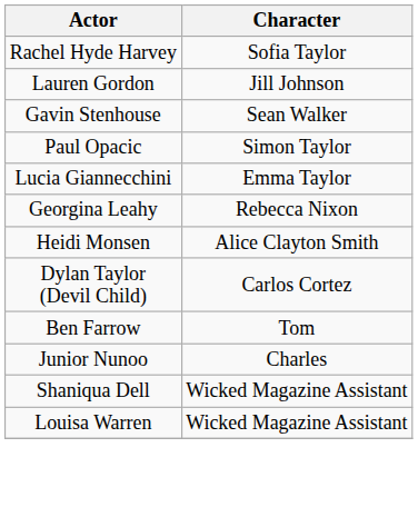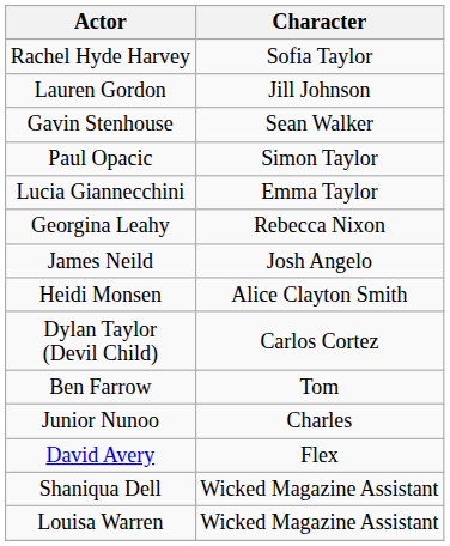 <table class="wikitable" style="text-align:center;">
 <tr>
 <th>Actor</th>
 <th>Character</th>
 </tr>
 <tr>
 <td>Rachel Hyde Harvey</td>
 <td>Sofia Taylor</td>
 </tr>
 <tr>
 <td>Lauren Gordon</td>
 <td>Jill Johnson</td>
 </tr>
 <tr>
 <td>Gavin Stenhouse</td>
 <td>Sean Walker</td>
 </tr>
 <tr>
 <td>Paul Opacic</td>
 <td>Simon Taylor</td>
 </tr>
 <tr>
 <td>Lucia Giannecchini</td>
 <td>Emma Taylor</td>
 </tr>
 <tr>
 <td>Georgina Leahy</td>
 <td>Rebecca Nixon</td>
 </tr>
 <tr>
+<td>James Neild</td>
+<td>Josh Angelo</td>
+</tr>
+<tr>
 <td>Heidi Monsen</td>
 <td>Alice Clayton Smith</td>
 </tr>
 <tr>
 <td>Dylan Taylor<br>(Devil Child)</td>
 <td>Carlos Cortez</td>
 </tr>
 <tr>
 <td>Ben Farrow</td>
 <td>Tom</td>
 </tr>
 <tr>
 <td>Junior Nunoo</td>
 <td>Charles</td>
 </tr>
 <tr>
+<td><a href='#'>David Avery</a></td>
+<td>Flex</td>
+</tr>
+<tr>
 <td>Shaniqua Dell</td>
 <td>Wicked Magazine Assistant</td>
 </tr>
 <tr>
 <td>Louisa Warren</td>
 <td>Wicked Magazine Assistant</td>
 </tr>
 <tr>
 </tr>
 </table>
